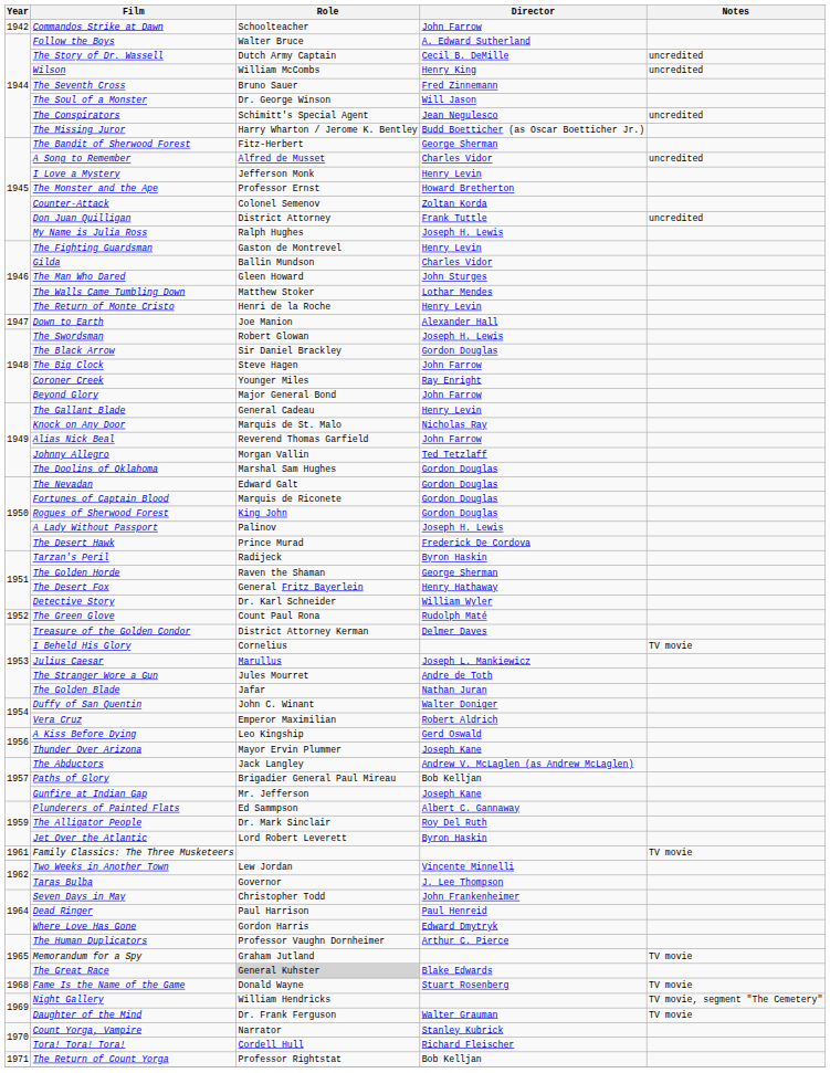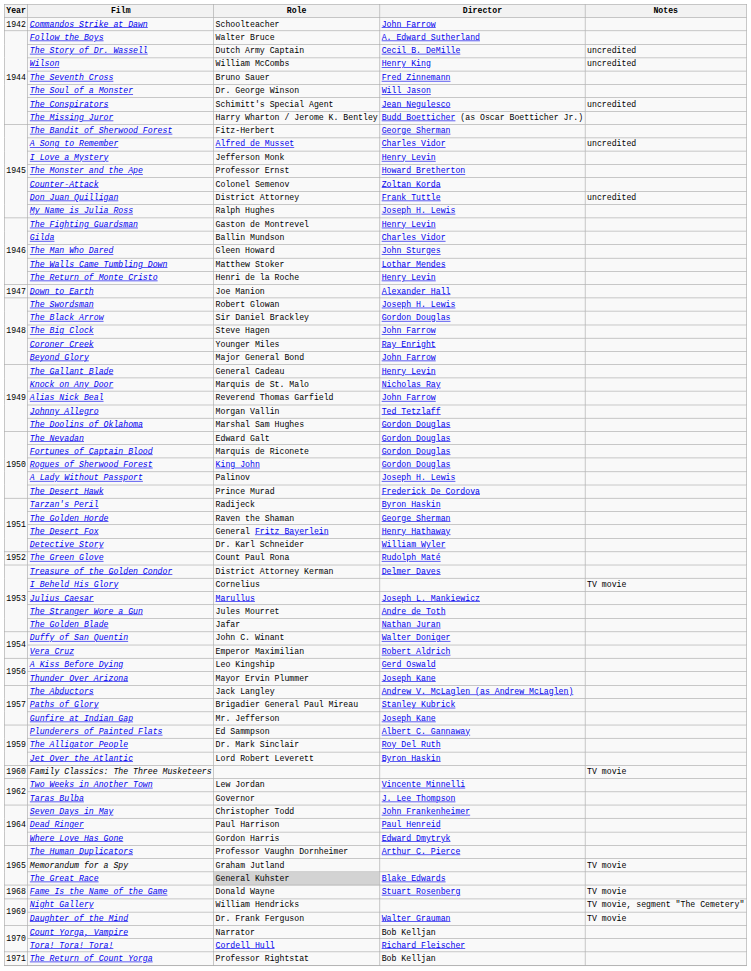 <table class="wikitable sortable">
 <tr>
 <th>Year</th>
 <th>Film</th>
 <th>Role</th>
 <th>Director</th>
 <th class="unsortable">Notes</th>
 </tr>
 <tr>
 <td>1942</td>
 <td><em><a href='#'>Commandos Strike at Dawn</a></em></td>
 <td>Schoolteacher</td>
 <td><a href='#'>John Farrow</a></td>
 <td></td>
 </tr>
 <tr>
 <td rowspan=7>1944</td>
 <td><em><a href='#'>Follow the Boys</a></em></td>
 <td>Walter Bruce</td>
 <td><a href='#'>A. Edward Sutherland</a></td>
 <td></td>
 </tr>
 <tr>
 <td><em><a href='#'>The Story of Dr. Wassell</a></em></td>
 <td>Dutch Army Captain</td>
 <td><a href='#'>Cecil B. DeMille</a></td>
 <td>uncredited</td>
 </tr>
 <tr>
 <td><em><a href='#'>Wilson</a></em></td>
 <td>William McCombs</td>
 <td><a href='#'>Henry King</a></td>
 <td>uncredited</td>
 </tr>
 <tr>
 <td><em><a href='#'>The Seventh Cross</a></em></td>
 <td>Bruno Sauer</td>
 <td><a href='#'>Fred Zinnemann</a></td>
 <td></td>
 </tr>
 <tr>
 <td><em><a href='#'>The Soul of a Monster</a></em></td>
 <td>Dr. George Winson</td>
 <td><a href='#'>Will Jason</a></td>
 <td></td>
 </tr>
 <tr>
 <td><em><a href='#'>The Conspirators</a></em></td>
 <td>Schimitt's Special Agent</td>
 <td><a href='#'>Jean Negulesco</a></td>
 <td>uncredited</td>
 </tr>
 <tr>
 <td><em><a href='#'>The Missing Juror</a></em></td>
 <td>Harry Wharton / Jerome K. Bentley</td>
 <td><a href='#'>Budd Boetticher</a> (as Oscar Boetticher Jr.)</td>
 <td></td>
 </tr>
 <tr>
 <td rowspan=7>1945</td>
 <td><em><a href='#'>The Bandit of Sherwood Forest</a></em></td>
 <td>Fitz-Herbert</td>
 <td><a href='#'>George Sherman</a></td>
 <td></td>
 </tr>
 <tr>
 <td><em><a href='#'>A Song to Remember</a></em></td>
 <td><a href='#'>Alfred de Musset</a></td>
 <td><a href='#'>Charles Vidor</a></td>
 <td>uncredited</td>
 </tr>
 <tr>
 <td><em><a href='#'>I Love a Mystery</a></em></td>
 <td>Jefferson Monk</td>
 <td><a href='#'>Henry Levin</a></td>
 <td></td>
 </tr>
 <tr>
 <td><em><a href='#'>The Monster and the Ape</a></em></td>
 <td>Professor Ernst</td>
 <td><a href='#'>Howard Bretherton</a></td>
 <td></td>
 </tr>
 <tr>
 <td><em><a href='#'>Counter-Attack</a></em></td>
 <td>Colonel Semenov</td>
 <td><a href='#'>Zoltan Korda</a></td>
 <td></td>
 </tr>
 <tr>
 <td><em><a href='#'>Don Juan Quilligan</a></em></td>
 <td>District Attorney</td>
 <td><a href='#'>Frank Tuttle</a></td>
 <td>uncredited</td>
 </tr>
 <tr>
 <td><em><a href='#'>My Name is Julia Ross</a></em></td>
 <td>Ralph Hughes</td>
 <td><a href='#'>Joseph H. Lewis</a></td>
 <td></td>
 </tr>
 <tr>
 <td rowspan=5>1946</td>
 <td><em><a href='#'>The Fighting Guardsman</a></em></td>
 <td>Gaston de Montrevel</td>
 <td><a href='#'>Henry Levin</a></td>
 <td></td>
 </tr>
 <tr>
 <td><em><a href='#'>Gilda</a></em></td>
 <td>Ballin Mundson</td>
 <td><a href='#'>Charles Vidor</a></td>
 <td></td>
 </tr>
 <tr>
 <td><em><a href='#'>The Man Who Dared</a></em></td>
 <td>Gleen Howard</td>
 <td><a href='#'>John Sturges</a></td>
 <td></td>
 </tr>
 <tr>
 <td><em><a href='#'>The Walls Came Tumbling Down</a></em></td>
 <td>Matthew Stoker</td>
 <td><a href='#'>Lothar Mendes</a></td>
 <td></td>
 </tr>
 <tr>
 <td><em><a href='#'>The Return of Monte Cristo</a></em></td>
 <td>Henri de la Roche</td>
 <td><a href='#'>Henry Levin</a></td>
 <td></td>
 </tr>
 <tr>
 <td>1947</td>
 <td><em><a href='#'>Down to Earth</a></em></td>
 <td>Joe Manion</td>
 <td><a href='#'>Alexander Hall</a></td>
 <td></td>
 </tr>
 <tr>
 <td rowspan=5>1948</td>
 <td><em><a href='#'>The Swordsman</a></em></td>
 <td>Robert Glowan</td>
 <td><a href='#'>Joseph H. Lewis</a></td>
 <td></td>
 </tr>
 <tr>
 <td><em><a href='#'>The Black Arrow</a></em></td>
 <td>Sir Daniel Brackley</td>
 <td><a href='#'>Gordon Douglas</a></td>
 <td></td>
 </tr>
 <tr>
 <td><em><a href='#'>The Big Clock</a></em></td>
 <td>Steve Hagen</td>
 <td><a href='#'>John Farrow</a></td>
 <td></td>
 </tr>
 <tr>
 <td><em><a href='#'>Coroner Creek</a></em></td>
 <td>Younger Miles</td>
 <td><a href='#'>Ray Enright</a></td>
 <td></td>
 </tr>
 <tr>
 <td><em><a href='#'>Beyond Glory</a></em></td>
 <td>Major General Bond</td>
 <td><a href='#'>John Farrow</a></td>
 <td></td>
 </tr>
 <tr>
 <td rowspan=5>1949</td>
 <td><em><a href='#'>The Gallant Blade</a></em></td>
 <td>General Cadeau</td>
 <td><a href='#'>Henry Levin</a></td>
 <td></td>
 </tr>
 <tr>
 <td><em><a href='#'>Knock on Any Door</a></em></td>
 <td>Marquis de St. Malo</td>
 <td><a href='#'>Nicholas Ray</a></td>
 <td></td>
 </tr>
 <tr>
 <td><em><a href='#'>Alias Nick Beal</a></em></td>
 <td>Reverend Thomas Garfield</td>
 <td><a href='#'>John Farrow</a></td>
 <td></td>
 </tr>
 <tr>
 <td><em><a href='#'>Johnny Allegro</a></em></td>
 <td>Morgan Vallin</td>
 <td><a href='#'>Ted Tetzlaff</a></td>
 <td></td>
 </tr>
 <tr>
 <td><em><a href='#'>The Doolins of Oklahoma</a></em></td>
 <td>Marshal Sam Hughes</td>
 <td><a href='#'>Gordon Douglas</a></td>
 <td></td>
 </tr>
 <tr>
 <td rowspan=5>1950</td>
 <td><em><a href='#'>The Nevadan</a></em></td>
 <td>Edward Galt</td>
 <td><a href='#'>Gordon Douglas</a></td>
 <td></td>
 </tr>
 <tr>
 <td><em><a href='#'>Fortunes of Captain Blood</a></em></td>
 <td>Marquis de Riconete</td>
 <td><a href='#'>Gordon Douglas</a></td>
 <td></td>
 </tr>
 <tr>
 <td><em><a href='#'>Rogues of Sherwood Forest</a></em></td>
 <td><a href='#'>King John</a></td>
 <td><a href='#'>Gordon Douglas</a></td>
 <td></td>
 </tr>
 <tr>
 <td><em><a href='#'>A Lady Without Passport</a></em></td>
 <td>Palinov</td>
 <td><a href='#'>Joseph H. Lewis</a></td>
 <td></td>
 </tr>
 <tr>
 <td><em><a href='#'>The Desert Hawk</a></em></td>
 <td>Prince Murad</td>
 <td><a href='#'>Frederick De Cordova</a></td>
 <td></td>
 </tr>
 <tr>
 <td rowspan=4>1951</td>
 <td><em><a href='#'>Tarzan's Peril</a></em></td>
 <td>Radijeck</td>
 <td><a href='#'>Byron Haskin</a></td>
 <td></td>
 </tr>
 <tr>
 <td><em><a href='#'>The Golden Horde</a></em></td>
 <td>Raven the Shaman</td>
 <td><a href='#'>George Sherman</a></td>
 <td></td>
 </tr>
 <tr>
 <td><em><a href='#'>The Desert Fox</a></em></td>
 <td>General <a href='#'>Fritz Bayerlein</a></td>
 <td><a href='#'>Henry Hathaway</a></td>
 <td></td>
 </tr>
 <tr>
 <td><em><a href='#'>Detective Story</a></em></td>
 <td>Dr. Karl Schneider</td>
 <td><a href='#'>William Wyler</a></td>
 <td></td>
 </tr>
 <tr>
 <td>1952</td>
 <td><em><a href='#'>The Green Glove</a></em></td>
 <td>Count Paul Rona</td>
 <td><a href='#'>Rudolph Maté</a></td>
 <td></td>
 </tr>
 <tr>
 <td rowspan=5>1953</td>
 <td><em><a href='#'>Treasure of the Golden Condor</a></em></td>
 <td>District Attorney Kerman</td>
 <td><a href='#'>Delmer Daves</a></td>
 <td></td>
 </tr>
 <tr>
 <td><em><a href='#'>I Beheld His Glory</a></em></td>
 <td>Cornelius</td>
 <td></td>
 <td>TV movie</td>
 </tr>
 <tr>
 <td><em><a href='#'>Julius Caesar</a></em></td>
 <td><a href='#'>Marullus</a></td>
 <td><a href='#'>Joseph L. Mankiewicz</a></td>
 <td></td>
 </tr>
 <tr>
 <td><em><a href='#'>The Stranger Wore a Gun</a></em></td>
 <td>Jules Mourret</td>
 <td><a href='#'>Andre de Toth</a></td>
 <td></td>
 </tr>
 <tr>
 <td><em><a href='#'>The Golden Blade</a></em></td>
 <td>Jafar</td>
 <td><a href='#'>Nathan Juran</a></td>
 <td></td>
 </tr>
 <tr>
 <td rowspan=2>1954</td>
 <td><em><a href='#'>Duffy of San Quentin</a></em></td>
 <td>John C. Winant</td>
 <td><a href='#'>Walter Doniger</a></td>
 <td></td>
 </tr>
 <tr>
 <td><em><a href='#'>Vera Cruz</a></em></td>
 <td>Emperor Maximilian</td>
 <td><a href='#'>Robert Aldrich</a></td>
 <td></td>
 </tr>
 <tr>
 <td rowspan=2>1956</td>
 <td><em><a href='#'>A Kiss Before Dying</a></em></td>
 <td>Leo Kingship</td>
 <td><a href='#'>Gerd Oswald</a></td>
 <td></td>
 </tr>
 <tr>
 <td><em><a href='#'>Thunder Over Arizona</a></em></td>
 <td>Mayor Ervin Plummer</td>
 <td><a href='#'>Joseph Kane</a></td>
 <td></td>
 </tr>
 <tr>
 <td rowspan=3>1957</td>
 <td><em><a href='#'>The Abductors</a></em></td>
 <td>Jack Langley</td>
 <td><a href='#'>Andrew V. McLaglen (as Andrew McLaglen)</a></td>
 <td></td>
 </tr>
 <tr>
 <td><em><a href='#'>Paths of Glory</a></em></td>
 <td>Brigadier General Paul Mireau</td>
-<td>Bob Kelljan</td>
+<td><a href='#'>Stanley Kubrick</a></td>
 <td></td>
 </tr>
 <tr>
 <td><em><a href='#'>Gunfire at Indian Gap</a></em></td>
 <td>Mr. Jefferson</td>
 <td><a href='#'>Joseph Kane</a></td>
 <td></td>
 </tr>
 <tr>
 <td rowspan=3>1959</td>
 <td><em><a href='#'>Plunderers of Painted Flats</a></em></td>
 <td>Ed Sammpson</td>
 <td><a href='#'>Albert C. Gannaway</a></td>
 <td></td>
 </tr>
 <tr>
 <td><em><a href='#'>The Alligator People</a></em></td>
 <td>Dr. Mark Sinclair</td>
 <td><a href='#'>Roy Del Ruth</a></td>
 <td></td>
 </tr>
 <tr>
 <td><em><a href='#'>Jet Over the Atlantic</a></em></td>
 <td>Lord Robert Leverett</td>
 <td><a href='#'>Byron Haskin</a></td>
 <td></td>
 </tr>
 <tr>
-<td>1961</td>
+<td>1960</td>
 <td><em>Family Classics: The Three Musketeers</em></td>
 <td></td>
 <td></td>
 <td>TV movie</td>
 </tr>
 <tr>
 <td rowspan=2>1962</td>
 <td><em><a href='#'>Two Weeks in Another Town</a></em></td>
 <td>Lew Jordan</td>
 <td><a href='#'>Vincente Minnelli</a></td>
 <td></td>
 </tr>
 <tr>
 <td><em><a href='#'>Taras Bulba</a></em></td>
 <td>Governor</td>
 <td><a href='#'>J. Lee Thompson</a></td>
 <td></td>
 </tr>
 <tr>
 <td rowspan=3>1964</td>
 <td><em><a href='#'>Seven Days in May</a></em></td>
 <td>Christopher Todd</td>
 <td><a href='#'>John Frankenheimer</a></td>
 <td></td>
 </tr>
 <tr>
 <td><em><a href='#'>Dead Ringer</a></em></td>
 <td>Paul Harrison</td>
 <td><a href='#'>Paul Henreid</a></td>
 <td></td>
 </tr>
 <tr>
 <td><em><a href='#'>Where Love Has Gone</a></em></td>
 <td>Gordon Harris</td>
 <td><a href='#'>Edward Dmytryk</a></td>
 <td></td>
 </tr>
 <tr>
 <td rowspan=3>1965</td>
 <td><em><a href='#'>The Human Duplicators</a></em></td>
 <td>Professor Vaughn Dornheimer</td>
 <td><a href='#'>Arthur C. Pierce</a></td>
 <td></td>
 </tr>
 <tr>
 <td><em>Memorandum for a Spy</em></td>
 <td>Graham Jutland</td>
 <td></td>
 <td>TV movie</td>
 </tr>
 <tr>
 <td><em><a href='#'>The Great Race</a></em></td>
 <td style="background: lightgrey;">General Kuhster</td>
 <td><a href='#'>Blake Edwards</a></td>
 <td></td>
 </tr>
 <tr>
 <td>1968</td>
 <td><em><a href='#'>Fame Is the Name of the Game</a></em></td>
 <td>Donald Wayne</td>
 <td><a href='#'>Stuart Rosenberg</a></td>
 <td>TV movie</td>
 </tr>
 <tr>
 <td rowspan=2>1969</td>
 <td><em><a href='#'>Night Gallery</a></em></td>
 <td>William Hendricks</td>
 <td></td>
 <td>TV movie, segment "The Cemetery"</td>
 </tr>
 <tr>
 <td><em><a href='#'>Daughter of the Mind</a></em></td>
 <td>Dr. Frank Ferguson</td>
 <td><a href='#'>Walter Grauman</a></td>
 <td>TV movie</td>
 </tr>
 <tr>
 <td rowspan=2>1970</td>
 <td><em><a href='#'>Count Yorga, Vampire</a></em></td>
 <td>Narrator</td>
-<td><a href='#'>Stanley Kubrick</a></td>
+<td>Bob Kelljan</td>
 <td></td>
 </tr>
 <tr>
 <td><em><a href='#'>Tora! Tora! Tora!</a></em></td>
 <td><a href='#'>Cordell Hull</a></td>
 <td><a href='#'>Richard Fleischer</a></td>
 <td></td>
 </tr>
 <tr>
 <td>1971</td>
 <td><em><a href='#'>The Return of Count Yorga</a></em></td>
 <td>Professor Rightstat</td>
 <td>Bob Kelljan</td>
 <td></td>
 </tr>
 <tr>
 </tr>
 </table>
